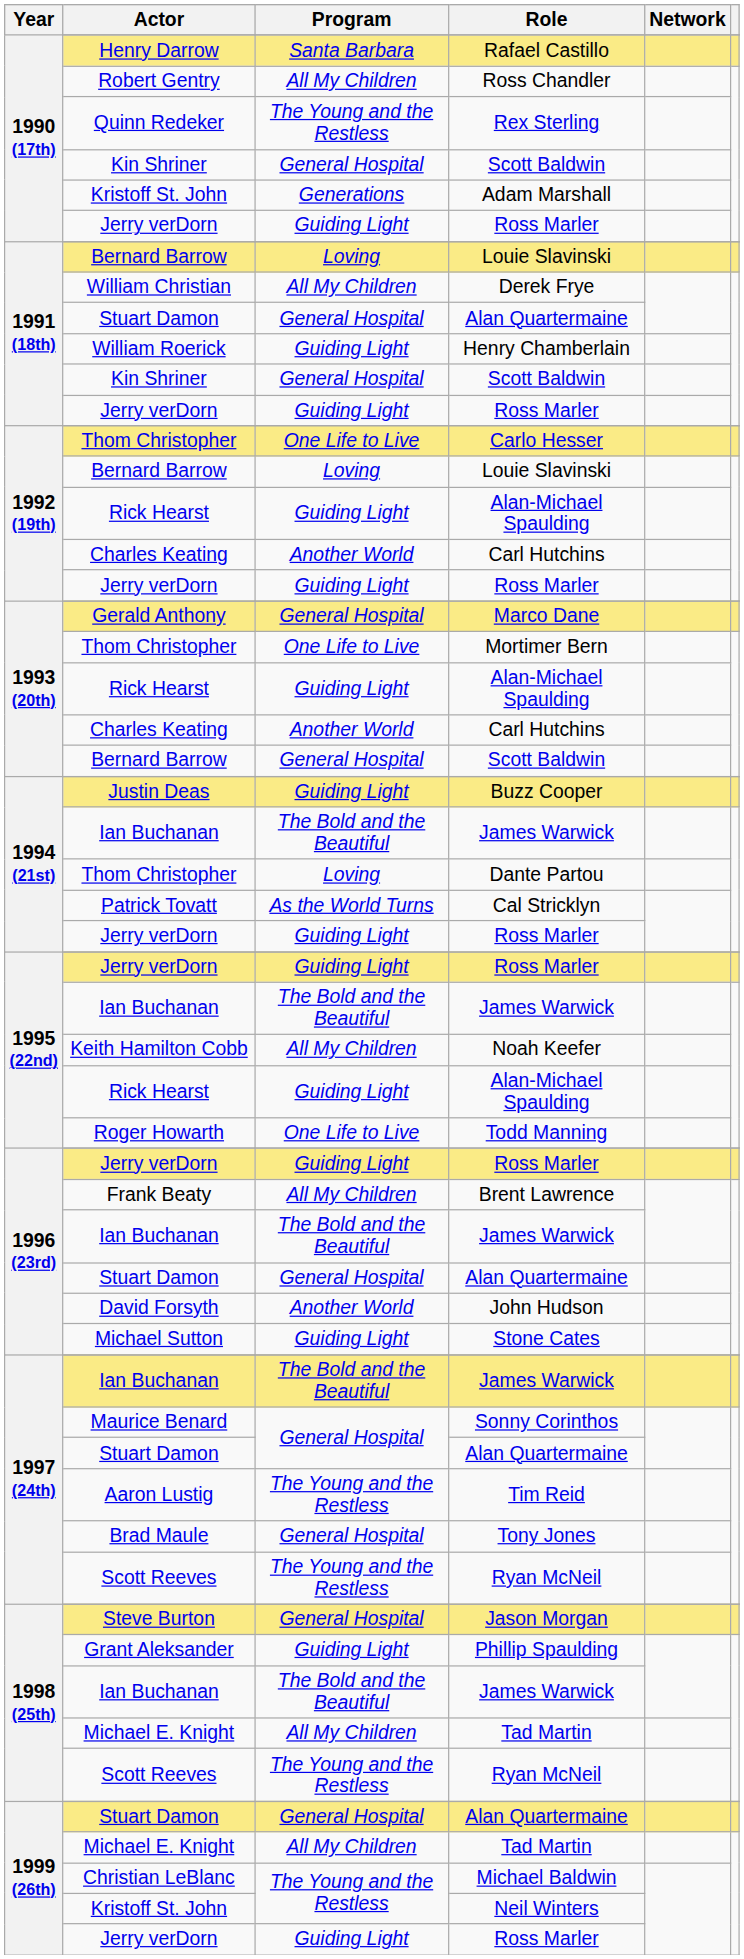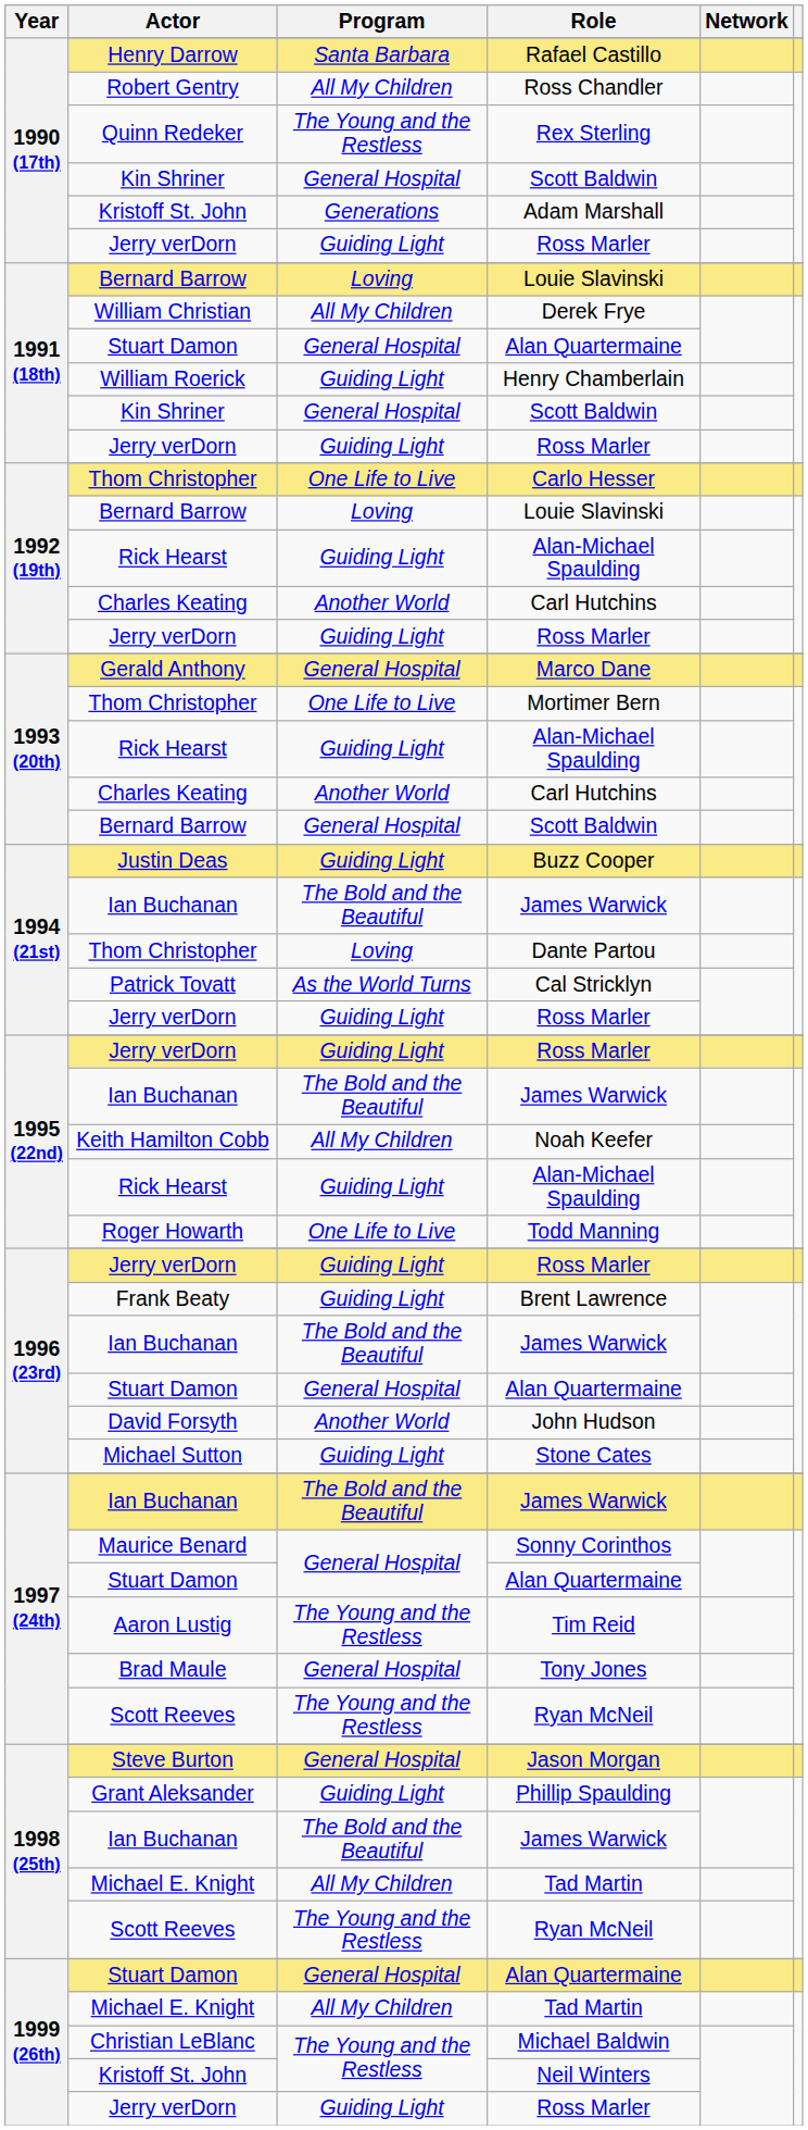 <table class="wikitable" rowspan="2" style="text-align: center;">
 <tr style="background:#bebebe;">
 <th scope="col" style="width:8%;">Year</th>
 <th scope="col" style="width:30%;">Actor</th>
 <th scope="col" style="width:30%;">Program</th>
 <th scope="col" style="width:30%;">Role</th>
 <th scope="col" style="width:10%;">Network</th>
 <th scope="col" style="width:2%;" class="unsortable"></th>
 </tr>
 <tr>
 <th scope="row" rowspan=7 style="text-align:center">1990 <br><small><a href='#'>(17th)</a></small></th>
 </tr>
 <tr style="background:#FAEB86">
 <td><a href='#'>Henry Darrow</a> </td>
 <td><em><a href='#'>Santa Barbara</a></em></td>
 <td>Rafael Castillo</td>
 <td></td>
 <td></td>
 </tr>
 <tr>
 <td><a href='#'>Robert Gentry</a></td>
 <td><em><a href='#'>All My Children</a></em></td>
 <td>Ross Chandler</td>
 <td></td>
 <td rowspan=5></td>
 </tr>
 <tr>
 <td><a href='#'>Quinn Redeker</a></td>
 <td><em><a href='#'>The Young and the Restless</a></em></td>
 <td><a href='#'>Rex Sterling</a></td>
 <td></td>
 </tr>
 <tr>
 <td><a href='#'>Kin Shriner</a></td>
 <td><em><a href='#'>General Hospital</a></em></td>
 <td><a href='#'>Scott Baldwin</a></td>
 <td></td>
 </tr>
 <tr>
 <td><a href='#'>Kristoff St. John</a></td>
 <td><em><a href='#'>Generations</a></em></td>
 <td>Adam Marshall</td>
 <td></td>
 </tr>
 <tr>
 <td><a href='#'>Jerry verDorn</a></td>
 <td><em><a href='#'>Guiding Light</a></em></td>
 <td><a href='#'>Ross Marler</a></td>
 <td></td>
 </tr>
 <tr>
 <th scope="row" rowspan=7 style="text-align:center">1991 <br><small><a href='#'>(18th)</a></small></th>
 </tr>
 <tr style="background:#FAEB86">
 <td><a href='#'>Bernard Barrow</a> </td>
 <td><em><a href='#'>Loving</a></em></td>
 <td>Louie Slavinski</td>
 <td></td>
 <td></td>
 </tr>
 <tr>
 <td><a href='#'>William Christian</a></td>
 <td><em><a href='#'>All My Children</a></em></td>
 <td>Derek Frye</td>
 <td rowspan="2"></td>
 <td rowspan=5></td>
 </tr>
 <tr>
 <td><a href='#'>Stuart Damon</a></td>
 <td><em><a href='#'>General Hospital</a></em></td>
 <td><a href='#'>Alan Quartermaine</a></td>
 </tr>
 <tr>
 <td><a href='#'>William Roerick</a></td>
 <td><em><a href='#'>Guiding Light</a></em></td>
 <td>Henry Chamberlain</td>
 <td></td>
 </tr>
 <tr>
 <td><a href='#'>Kin Shriner</a></td>
 <td><em><a href='#'>General Hospital</a></em></td>
 <td><a href='#'>Scott Baldwin</a></td>
 <td></td>
 </tr>
 <tr>
 <td><a href='#'>Jerry verDorn</a></td>
 <td><em><a href='#'>Guiding Light</a></em></td>
 <td><a href='#'>Ross Marler</a></td>
 <td></td>
 </tr>
 <tr>
 <th scope="row" rowspan=6 style="text-align:center">1992 <br><small><a href='#'>(19th)</a></small></th>
 </tr>
 <tr style="background:#FAEB86">
 <td><a href='#'>Thom Christopher</a> </td>
 <td><em><a href='#'>One Life to Live</a></em></td>
 <td><a href='#'>Carlo Hesser</a></td>
 <td></td>
 <td></td>
 </tr>
 <tr>
 <td><a href='#'>Bernard Barrow</a></td>
 <td><em><a href='#'>Loving</a></em></td>
 <td>Louie Slavinski</td>
 <td></td>
 <td rowspan=4></td>
 </tr>
 <tr>
 <td><a href='#'>Rick Hearst</a></td>
 <td><em><a href='#'>Guiding Light</a></em></td>
 <td><a href='#'>Alan-Michael Spaulding</a></td>
 <td></td>
 </tr>
 <tr>
 <td><a href='#'>Charles Keating</a></td>
 <td><em><a href='#'>Another World</a></em></td>
 <td>Carl Hutchins</td>
 <td></td>
 </tr>
 <tr>
 <td><a href='#'>Jerry verDorn</a></td>
 <td><em><a href='#'>Guiding Light</a></em></td>
 <td><a href='#'>Ross Marler</a></td>
 <td></td>
 </tr>
 <tr>
 <th scope="row" rowspan=6 style="text-align:center">1993 <br><small><a href='#'>(20th)</a></small></th>
 </tr>
 <tr style="background:#FAEB86">
 <td><a href='#'>Gerald Anthony</a> </td>
 <td><em><a href='#'>General Hospital</a></em></td>
 <td><a href='#'>Marco Dane</a></td>
 <td></td>
 <td></td>
 </tr>
 <tr>
 <td><a href='#'>Thom Christopher</a></td>
 <td><em><a href='#'>One Life to Live</a></em></td>
 <td>Mortimer Bern</td>
 <td></td>
 <td rowspan=4></td>
 </tr>
 <tr>
 <td><a href='#'>Rick Hearst</a></td>
 <td><em><a href='#'>Guiding Light</a></em></td>
 <td><a href='#'>Alan-Michael Spaulding</a></td>
 <td></td>
 </tr>
 <tr>
 <td><a href='#'>Charles Keating</a></td>
 <td><em><a href='#'>Another World</a></em></td>
 <td>Carl Hutchins</td>
 <td></td>
 </tr>
 <tr>
 <td><a href='#'>Bernard Barrow</a> </td>
 <td><em><a href='#'>General Hospital</a></em></td>
 <td><a href='#'>Scott Baldwin</a></td>
 <td></td>
 </tr>
 <tr>
 <th scope="row" rowspan=6 style="text-align:center">1994 <br><small><a href='#'>(21st)</a></small></th>
 </tr>
 <tr style="background:#FAEB86">
 <td><a href='#'>Justin Deas</a> </td>
 <td><em><a href='#'>Guiding Light</a></em></td>
 <td>Buzz Cooper</td>
 <td></td>
 <td></td>
 </tr>
 <tr>
 <td><a href='#'>Ian Buchanan</a></td>
 <td><em><a href='#'>The Bold and the Beautiful</a></em></td>
 <td><a href='#'>James Warwick</a></td>
 <td></td>
 <td rowspan=4></td>
 </tr>
 <tr>
 <td><a href='#'>Thom Christopher</a></td>
 <td><em><a href='#'>Loving</a></em></td>
 <td>Dante Partou</td>
 <td></td>
 </tr>
 <tr>
 <td><a href='#'>Patrick Tovatt</a></td>
 <td><em><a href='#'>As the World Turns</a></em></td>
 <td>Cal Stricklyn</td>
 <td rowspan="2"></td>
 </tr>
 <tr>
 <td><a href='#'>Jerry verDorn</a></td>
 <td><em><a href='#'>Guiding Light</a></em></td>
 <td><a href='#'>Ross Marler</a></td>
 </tr>
 <tr>
 <th scope="row" rowspan=6 style="text-align:center">1995 <br><small><a href='#'>(22nd)</a></small></th>
 </tr>
 <tr style="background:#FAEB86">
 <td><a href='#'>Jerry verDorn</a> </td>
 <td><em><a href='#'>Guiding Light</a></em></td>
 <td><a href='#'>Ross Marler</a></td>
 <td></td>
 <td></td>
 </tr>
 <tr>
 <td><a href='#'>Ian Buchanan</a></td>
 <td><em><a href='#'>The Bold and the Beautiful</a></em></td>
 <td><a href='#'>James Warwick</a></td>
 <td></td>
 <td rowspan=4></td>
 </tr>
 <tr>
 <td><a href='#'>Keith Hamilton Cobb</a></td>
 <td><em><a href='#'>All My Children</a></em></td>
 <td>Noah Keefer</td>
 <td></td>
 </tr>
 <tr>
 <td><a href='#'>Rick Hearst</a></td>
 <td><em><a href='#'>Guiding Light</a></em></td>
 <td><a href='#'>Alan-Michael Spaulding</a></td>
 <td></td>
 </tr>
 <tr>
 <td><a href='#'>Roger Howarth</a></td>
 <td><em><a href='#'>One Life to Live</a></em></td>
 <td><a href='#'>Todd Manning</a></td>
 <td></td>
 </tr>
 <tr>
 <th scope="row" rowspan=7 style="text-align:center">1996 <br><small><a href='#'>(23rd)</a></small></th>
 </tr>
 <tr style="background:#FAEB86">
 <td><a href='#'>Jerry verDorn</a> </td>
 <td><em><a href='#'>Guiding Light</a></em></td>
 <td><a href='#'>Ross Marler</a></td>
 <td></td>
 <td></td>
 </tr>
 <tr>
 <td>Frank Beaty</td>
-<td><em><a href='#'>All My Children</a></em></td>
+<td><em><a href='#'>Guiding Light</a></em></td>
 <td>Brent Lawrence</td>
 <td rowspan="2"></td>
 <td rowspan=5></td>
 </tr>
 <tr>
 <td><a href='#'>Ian Buchanan</a></td>
 <td><em><a href='#'>The Bold and the Beautiful</a></em></td>
 <td><a href='#'>James Warwick</a></td>
 </tr>
 <tr>
 <td><a href='#'>Stuart Damon</a></td>
 <td><em><a href='#'>General Hospital</a></em></td>
 <td><a href='#'>Alan Quartermaine</a></td>
 <td></td>
 </tr>
 <tr>
 <td><a href='#'>David Forsyth</a></td>
 <td><em><a href='#'>Another World</a></em></td>
 <td>John Hudson</td>
 <td></td>
 </tr>
 <tr>
 <td><a href='#'>Michael Sutton</a></td>
 <td><em><a href='#'>Guiding Light</a></em></td>
 <td><a href='#'>Stone Cates</a></td>
 <td></td>
 </tr>
 <tr>
 <th scope="row" rowspan=7 style="text-align:center">1997 <br><small><a href='#'>(24th)</a></small></th>
 </tr>
 <tr style="background:#FAEB86">
 <td><a href='#'>Ian Buchanan</a> </td>
 <td><em><a href='#'>The Bold and the Beautiful</a></em></td>
 <td><a href='#'>James Warwick</a></td>
 <td></td>
 <td></td>
 </tr>
 <tr>
 <td><a href='#'>Maurice Benard</a></td>
 <td rowspan="2"><em><a href='#'>General Hospital</a></em></td>
 <td><a href='#'>Sonny Corinthos</a></td>
 <td rowspan="2"></td>
 <td rowspan=5></td>
 </tr>
 <tr>
 <td><a href='#'>Stuart Damon</a></td>
 <td><a href='#'>Alan Quartermaine</a></td>
 </tr>
 <tr>
 <td><a href='#'>Aaron Lustig</a></td>
 <td><em><a href='#'>The Young and the Restless</a></em></td>
 <td><a href='#'>Tim Reid</a></td>
 <td></td>
 </tr>
 <tr>
 <td><a href='#'>Brad Maule</a></td>
 <td><em><a href='#'>General Hospital</a></em></td>
 <td><a href='#'>Tony Jones</a></td>
 <td></td>
 </tr>
 <tr>
 <td><a href='#'>Scott Reeves</a></td>
 <td><em><a href='#'>The Young and the Restless</a></em></td>
 <td><a href='#'>Ryan McNeil</a></td>
 <td></td>
 </tr>
 <tr>
 <th scope="row" rowspan=6 style="text-align:center">1998 <br><small><a href='#'>(25th)</a></small></th>
 </tr>
 <tr style="background:#FAEB86">
 <td><a href='#'>Steve Burton</a> </td>
 <td><em><a href='#'>General Hospital</a></em></td>
 <td><a href='#'>Jason Morgan</a></td>
 <td></td>
 <td></td>
 </tr>
 <tr>
 <td><a href='#'>Grant Aleksander</a></td>
 <td><em><a href='#'>Guiding Light</a></em></td>
 <td><a href='#'>Phillip Spaulding</a></td>
 <td rowspan="2"></td>
 <td rowspan=4></td>
 </tr>
 <tr>
 <td><a href='#'>Ian Buchanan</a></td>
 <td><em><a href='#'>The Bold and the Beautiful</a></em></td>
 <td><a href='#'>James Warwick</a></td>
 </tr>
 <tr>
 <td><a href='#'>Michael E. Knight</a></td>
 <td><em><a href='#'>All My Children</a></em></td>
 <td><a href='#'>Tad Martin</a></td>
 <td></td>
 </tr>
 <tr>
 <td><a href='#'>Scott Reeves</a></td>
 <td><em><a href='#'>The Young and the Restless</a></em></td>
 <td><a href='#'>Ryan McNeil</a></td>
 <td></td>
 </tr>
 <tr>
 <th scope="row" rowspan=6 style="text-align:center">1999 <br><small><a href='#'>(26th)</a></small></th>
 </tr>
 <tr style="background:#FAEB86">
 <td><a href='#'>Stuart Damon</a> </td>
 <td><em><a href='#'>General Hospital</a></em></td>
 <td><a href='#'>Alan Quartermaine</a></td>
 <td></td>
 <td></td>
 </tr>
 <tr>
 <td><a href='#'>Michael E. Knight</a></td>
 <td><em><a href='#'>All My Children</a></em></td>
 <td><a href='#'>Tad Martin</a></td>
 <td></td>
 <td rowspan=4></td>
 </tr>
 <tr>
 <td><a href='#'>Christian LeBlanc</a></td>
 <td rowspan="2"><em><a href='#'>The Young and the Restless</a></em></td>
 <td><a href='#'>Michael Baldwin</a></td>
 <td rowspan="3"></td>
 </tr>
 <tr>
 <td><a href='#'>Kristoff St. John</a></td>
 <td><a href='#'>Neil Winters</a></td>
 </tr>
 <tr>
 <td><a href='#'>Jerry verDorn</a></td>
 <td><em><a href='#'>Guiding Light</a></em></td>
 <td><a href='#'>Ross Marler</a></td>
 </tr>
 </table>
